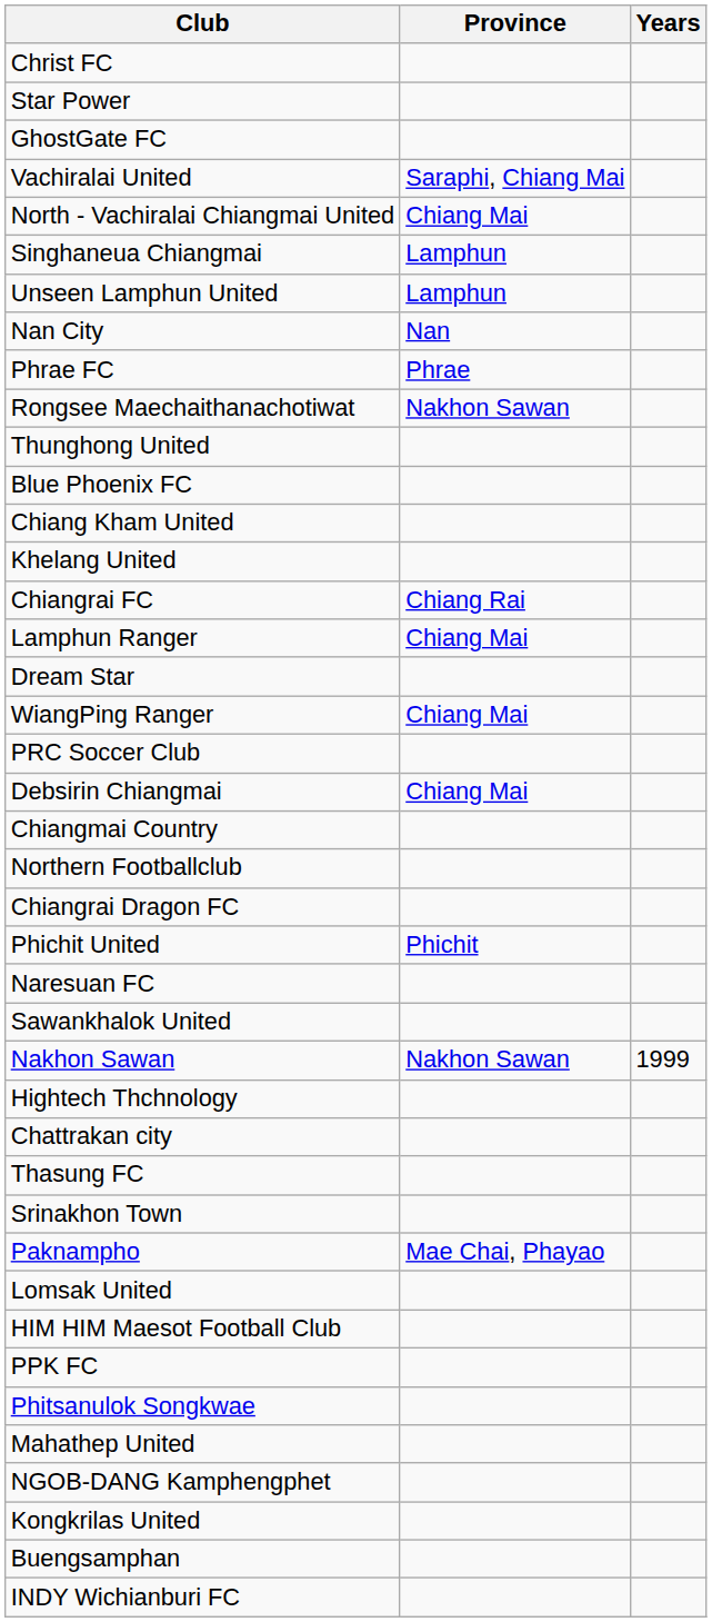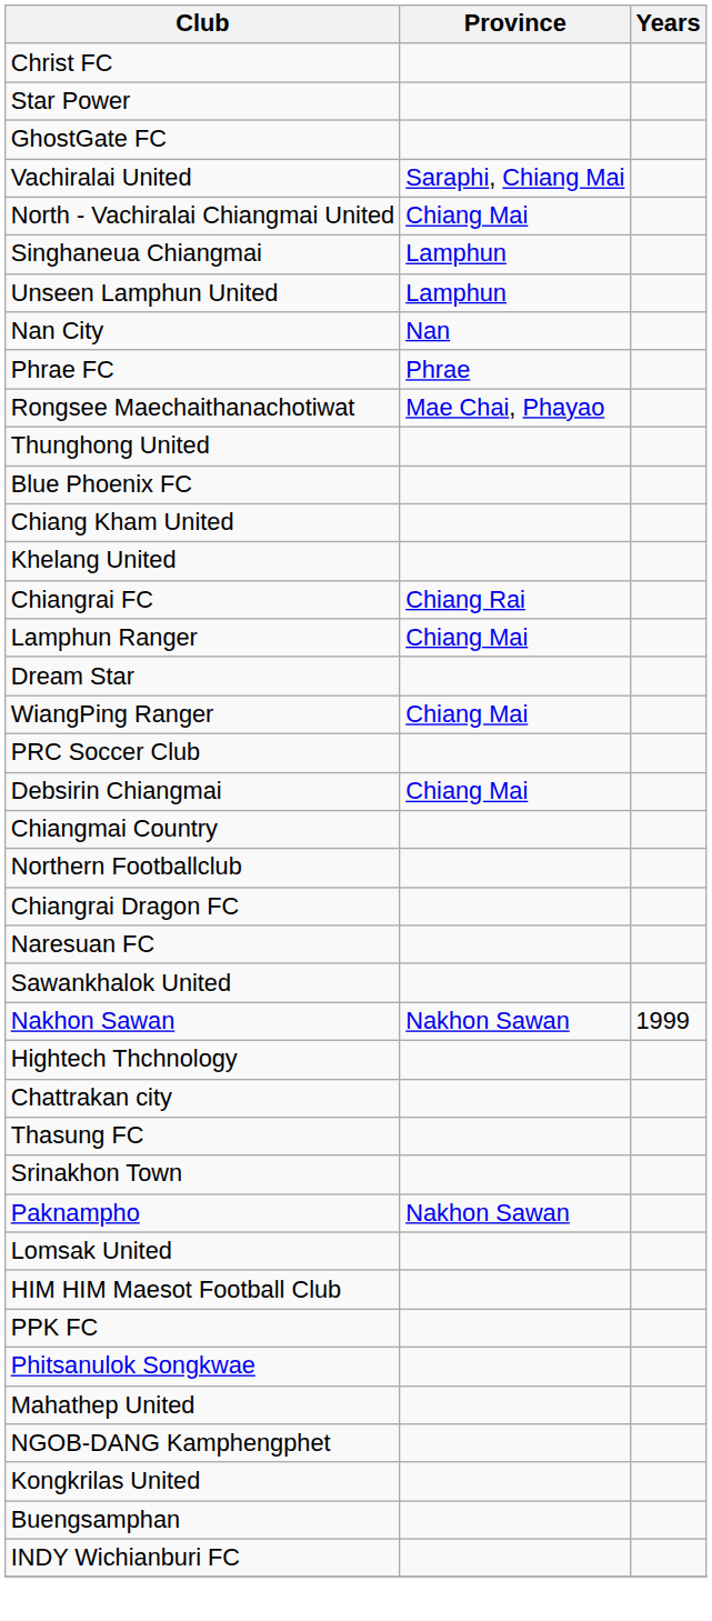 <table class="wikitable">
 <tr>
 <th>Club</th>
 <th>Province</th>
 <th>Years</th>
 </tr>
 <tr>
 <td>Christ FC</td>
 <td></td>
 <td></td>
 </tr>
 <tr>
 <td>Star Power</td>
 <td></td>
 <td></td>
 </tr>
 <tr>
 <td>GhostGate FC</td>
 <td></td>
 <td></td>
 </tr>
 <tr>
 <td>Vachiralai United</td>
 <td><a href='#'>Saraphi</a>, <a href='#'>Chiang Mai</a></td>
 <td></td>
 </tr>
 <tr>
 <td>North - Vachiralai Chiangmai United</td>
 <td><a href='#'>Chiang Mai</a></td>
 <td></td>
 </tr>
 <tr>
 <td>Singhaneua Chiangmai</td>
 <td><a href='#'>Lamphun</a></td>
 <td></td>
 </tr>
 <tr>
 <td>Unseen Lamphun United</td>
 <td><a href='#'>Lamphun</a></td>
 <td></td>
 </tr>
 <tr>
 <td>Nan City</td>
 <td><a href='#'>Nan</a></td>
 <td></td>
 </tr>
 <tr>
 <td>Phrae FC</td>
 <td><a href='#'>Phrae</a></td>
 <td></td>
 </tr>
 <tr>
 <td>Rongsee Maechaithanachotiwat</td>
-<td><a href='#'>Nakhon Sawan</a></td>
+<td><a href='#'>Mae Chai</a>, <a href='#'>Phayao</a></td>
 <td></td>
 </tr>
 <tr>
 <td>Thunghong United</td>
 <td></td>
 <td></td>
 </tr>
 <tr>
 <td>Blue Phoenix FC</td>
 <td></td>
 <td></td>
 </tr>
 <tr>
 <td>Chiang Kham United</td>
 <td></td>
 <td></td>
 </tr>
 <tr>
 <td>Khelang United</td>
 <td></td>
 <td></td>
 </tr>
 <tr>
 <td>Chiangrai FC</td>
 <td><a href='#'>Chiang Rai</a></td>
 <td></td>
 </tr>
 <tr>
 <td>Lamphun Ranger</td>
 <td><a href='#'>Chiang Mai</a></td>
 <td></td>
 </tr>
 <tr>
 <td>Dream Star</td>
 <td></td>
 <td></td>
 </tr>
 <tr>
 <td>WiangPing Ranger</td>
 <td><a href='#'>Chiang Mai</a></td>
 <td></td>
 </tr>
 <tr>
 <td>PRC Soccer Club</td>
 <td></td>
 <td></td>
 </tr>
 <tr>
 <td>Debsirin Chiangmai</td>
 <td><a href='#'>Chiang Mai</a></td>
 <td></td>
 </tr>
 <tr>
 <td>Chiangmai Country</td>
 <td></td>
 <td></td>
 </tr>
 <tr>
 <td>Northern Footballclub</td>
 <td></td>
 <td></td>
 </tr>
 <tr>
 <td>Chiangrai Dragon FC</td>
 <td></td>
 <td></td>
 </tr>
 <tr>
-<td>Phichit United</td>
-<td><a href='#'>Phichit</a></td>
-<td></td>
-</tr>
-<tr>
 <td>Naresuan FC</td>
 <td></td>
 <td></td>
 </tr>
 <tr>
 <td>Sawankhalok United</td>
 <td></td>
 <td></td>
 </tr>
 <tr>
 <td><a href='#'>Nakhon Sawan</a></td>
 <td><a href='#'>Nakhon Sawan</a></td>
 <td>1999</td>
 </tr>
 <tr>
 <td>Hightech Thchnology</td>
 <td></td>
 <td></td>
 </tr>
 <tr>
 <td>Chattrakan city</td>
 <td></td>
 <td></td>
 </tr>
 <tr>
 <td>Thasung FC</td>
 <td></td>
 <td></td>
 </tr>
 <tr>
 <td>Srinakhon Town</td>
 <td></td>
 <td></td>
 </tr>
 <tr>
 <td><a href='#'>Paknampho</a></td>
-<td><a href='#'>Mae Chai</a>, <a href='#'>Phayao</a></td>
+<td><a href='#'>Nakhon Sawan</a></td>
 <td></td>
 </tr>
 <tr>
 <td>Lomsak United</td>
 <td></td>
 <td></td>
 </tr>
 <tr>
 <td>HIM HIM Maesot Football Club</td>
 <td></td>
 <td></td>
 </tr>
 <tr>
 <td>PPK FC</td>
 <td></td>
 <td></td>
 </tr>
 <tr>
 <td><a href='#'>Phitsanulok Songkwae</a></td>
 <td></td>
 <td></td>
 </tr>
 <tr>
 <td>Mahathep United</td>
 <td></td>
 <td></td>
 </tr>
 <tr>
 <td>NGOB-DANG Kamphengphet</td>
 <td></td>
 <td></td>
 </tr>
 <tr>
 <td>Kongkrilas United</td>
 <td></td>
 <td></td>
 </tr>
 <tr>
 <td>Buengsamphan</td>
 <td></td>
 <td></td>
 </tr>
 <tr>
 <td>INDY Wichianburi FC</td>
 <td></td>
 <td></td>
 </tr>
 <tr>
 </tr>
 </table>
